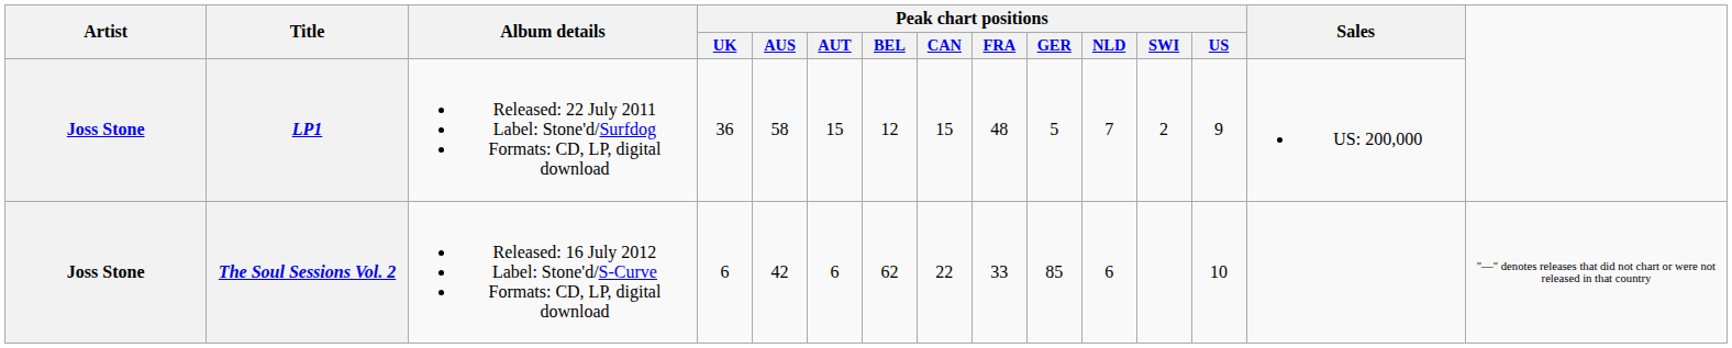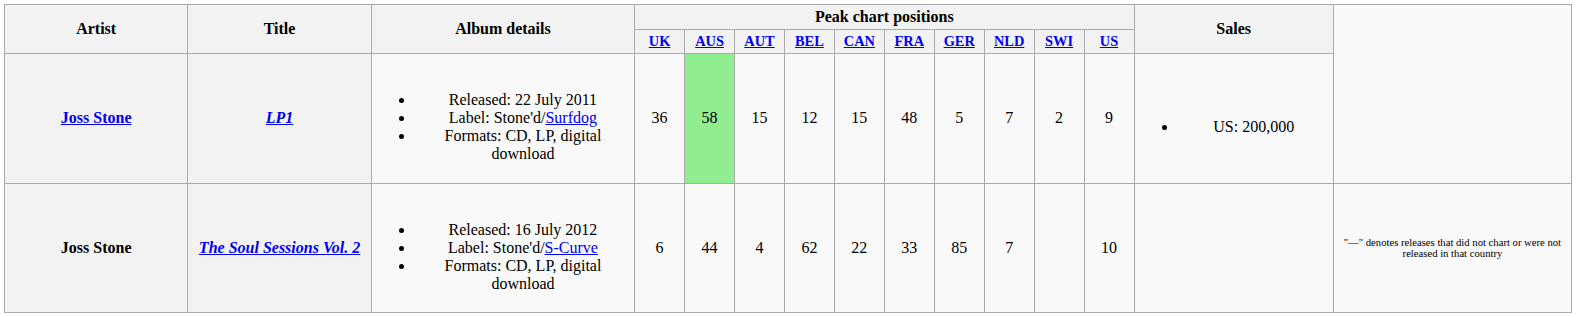 <table class="wikitable plainrowheaders" style="text-align:center;">
 <tr>
 <th scope="col" rowspan="2" style="width:11em;">Artist</th>
 <th scope="col" rowspan="2" style="width:11em;">Title</th>
 <th scope="col" rowspan="2" style="width:16em;">Album details</th>
 <th scope="col" colspan="10">Peak chart positions</th>
 <th scope="col" rowspan="2" style="width:12em;">Sales</th>
 </tr>
 <tr>
 <th scope="col" style="width:3em;font-size:90%;"><a href='#'>UK</a><br></th>
 <th scope="col" style="width:3em;font-size:90%;"><a href='#'>AUS</a><br></th>
 <th scope="col" style="width:3em;font-size:90%;"><a href='#'>AUT</a><br></th>
 <th scope="col" style="width:3em;font-size:90%;"><a href='#'>BEL</a><br></th>
 <th scope="col" style="width:3em;font-size:90%;"><a href='#'>CAN</a><br></th>
 <th scope="col" style="width:3em;font-size:90%;"><a href='#'>FRA</a><br></th>
 <th scope="col" style="width:3em;font-size:90%;"><a href='#'>GER</a><br></th>
 <th scope="col" style="width:3em;font-size:90%;"><a href='#'>NLD</a><br></th>
 <th scope="col" style="width:3em;font-size:90%;"><a href='#'>SWI</a><br></th>
 <th scope="col" style="width:3em;font-size:90%;"><a href='#'>US</a><br></th>
 </tr>
 <tr>
 <th scope="row"><a href='#'>Joss Stone</a></th>
 <th scope="row"><em><a href='#'>LP1</a></em></th>
 <td><br><ul><li>Released: 22 July 2011</li><li>Label: Stone'd/<a href='#'>Surfdog</a></li><li>Formats: CD, LP, digital download</li></ul></td>
 <td>36</td>
-<td>58</td>
+<td style="background: lightgreen;">58</td>
 <td>15</td>
 <td>12</td>
 <td>15</td>
 <td>48</td>
 <td>5</td>
 <td>7</td>
 <td>2</td>
 <td>9</td>
 <td><br><ul><li>US: 200,000</li></ul></td>
 </tr>
 <tr>
 <th scope="row">Joss Stone</th>
 <th scope="row"><em><a href='#'>The Soul Sessions Vol. 2</a></em></th>
 <td><br><ul><li>Released: 16 July 2012</li><li>Label: Stone'd/<a href='#'>S-Curve</a></li><li>Formats: CD, LP, digital download</li></ul></td>
 <td>6</td>
-<td>42</td>
-<td>6</td>
+<td>44</td>
+<td>4</td>
 <td>62</td>
 <td>22</td>
 <td>33</td>
 <td>85</td>
-<td>6</td>
+<td>7</td>
 <td></td>
 <td>10</td>
 <td></td>
 <td colspan="15" style="text-align:center; font-size:8pt;">"—" denotes releases that did not chart or were not released in that country</td>
 </tr>
 </table>
